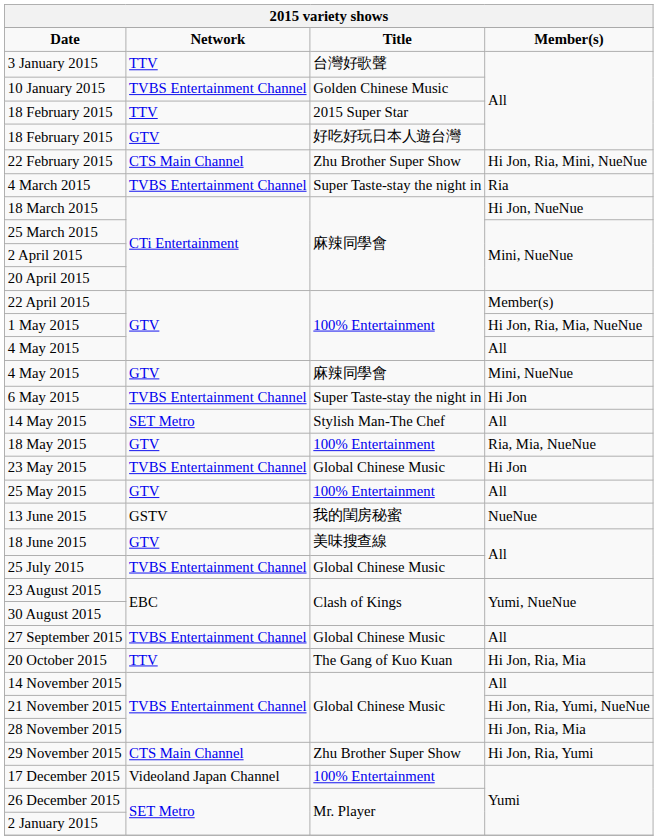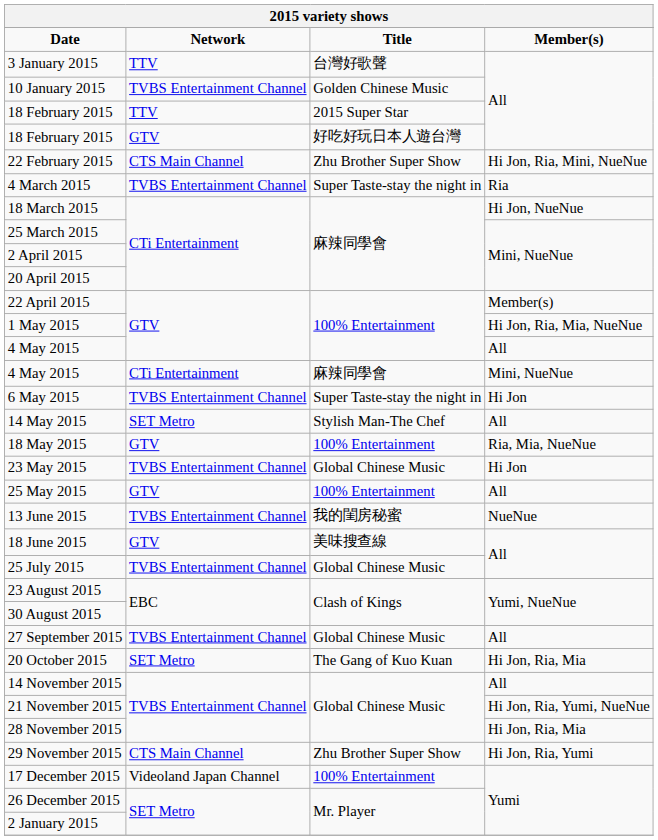 <table class="wikitable mw-collapsible mw-collapsed">
 <tr>
 <th colspan="5">2015 variety shows</th>
 </tr>
 <tr>
 </tr>
 <tr style="font-weight:bold; text-align:center;">
 <td>Date</td>
 <td>Network</td>
 <td>Title</td>
 <td>Member(s)</td>
 </tr>
 <tr>
 <td>3 January 2015</td>
 <td><a href='#'>TTV</a></td>
 <td>台灣好歌聲</td>
 <td rowspan="4">All</td>
 </tr>
 <tr>
 <td>10 January 2015</td>
 <td><a href='#'>TVBS Entertainment Channel</a></td>
 <td>Golden Chinese Music</td>
 </tr>
 <tr>
 <td>18 February 2015</td>
 <td><a href='#'>TTV</a></td>
 <td>2015 Super Star</td>
 </tr>
 <tr>
 <td>18 February 2015</td>
 <td><a href='#'>GTV</a></td>
 <td>好吃好玩日本人遊台灣</td>
 </tr>
 <tr>
 <td>22 February 2015</td>
 <td><a href='#'>CTS Main Channel</a></td>
 <td>Zhu Brother Super Show</td>
 <td>Hi Jon, Ria, Mini, NueNue</td>
 </tr>
 <tr>
 <td>4 March 2015</td>
 <td><a href='#'>TVBS Entertainment Channel</a></td>
 <td>Super Taste-stay the night in</td>
 <td>Ria</td>
 </tr>
 <tr>
 <td>18 March 2015</td>
 <td rowspan="4"><a href='#'>CTi Entertainment</a></td>
 <td rowspan="4">麻辣同學會</td>
 <td>Hi Jon, NueNue</td>
 </tr>
 <tr>
 <td>25 March 2015</td>
 <td rowspan="3">Mini, NueNue</td>
 </tr>
 <tr>
 <td>2 April 2015</td>
 </tr>
 <tr>
 <td>20 April 2015</td>
 </tr>
 <tr>
 <td>22 April 2015</td>
 <td rowspan="3"><a href='#'>GTV</a></td>
 <td rowspan="3"><a href='#'>100% Entertainment</a></td>
 <td>Member(s)</td>
 </tr>
 <tr>
 <td>1 May 2015</td>
 <td>Hi Jon, Ria, Mia, NueNue</td>
 </tr>
 <tr>
 <td>4 May 2015</td>
 <td>All</td>
 </tr>
 <tr>
 <td>4 May 2015</td>
-<td><a href='#'>GTV</a></td>
+<td><a href='#'>CTi Entertainment</a></td>
 <td>麻辣同學會</td>
 <td>Mini, NueNue</td>
 </tr>
 <tr>
 <td>6 May 2015</td>
 <td><a href='#'>TVBS Entertainment Channel</a></td>
 <td>Super Taste-stay the night in</td>
 <td>Hi Jon</td>
 </tr>
 <tr>
 <td>14 May 2015</td>
 <td><a href='#'>SET Metro</a></td>
 <td>Stylish Man-The Chef</td>
 <td>All</td>
 </tr>
 <tr>
 <td>18 May 2015</td>
 <td><a href='#'>GTV</a></td>
 <td><a href='#'>100% Entertainment</a></td>
 <td>Ria, Mia, NueNue</td>
 </tr>
 <tr>
 <td>23 May 2015</td>
 <td><a href='#'>TVBS Entertainment Channel</a></td>
 <td>Global Chinese Music</td>
 <td>Hi Jon</td>
 </tr>
 <tr>
 <td>25 May 2015</td>
 <td><a href='#'>GTV</a></td>
 <td><a href='#'>100% Entertainment</a></td>
 <td>All</td>
 </tr>
 <tr>
 <td>13 June 2015</td>
-<td>GSTV</td>
+<td><a href='#'>TVBS Entertainment Channel</a></td>
 <td>我的閨房秘蜜</td>
 <td>NueNue</td>
 </tr>
 <tr>
 <td>18 June 2015</td>
 <td><a href='#'>GTV</a></td>
 <td>美味搜查線</td>
 <td rowspan="2">All<br><small></small></td>
 </tr>
 <tr>
 <td>25 July 2015</td>
 <td><a href='#'>TVBS Entertainment Channel</a></td>
 <td>Global Chinese Music</td>
 </tr>
 <tr>
 <td>23 August 2015</td>
 <td rowspan="2">EBC</td>
 <td rowspan="2">Clash of Kings</td>
 <td rowspan="2">Yumi, NueNue</td>
 </tr>
 <tr>
 <td>30 August 2015</td>
 </tr>
 <tr>
 <td>27 September 2015</td>
 <td><a href='#'>TVBS Entertainment Channel</a></td>
 <td>Global Chinese Music</td>
 <td>All</td>
 </tr>
 <tr>
 <td>20 October 2015</td>
-<td><a href='#'>TTV</a></td>
+<td><a href='#'>SET Metro</a></td>
 <td>The Gang of Kuo Kuan</td>
 <td>Hi Jon, Ria, Mia</td>
 </tr>
 <tr>
 <td>14 November 2015</td>
 <td rowspan="3"><a href='#'>TVBS Entertainment Channel</a></td>
 <td rowspan="3">Global Chinese Music</td>
 <td>All</td>
 </tr>
 <tr>
 <td>21 November 2015</td>
 <td>Hi Jon, Ria, Yumi, NueNue</td>
 </tr>
 <tr>
 <td>28 November 2015</td>
 <td>Hi Jon, Ria, Mia</td>
 </tr>
 <tr>
 <td>29 November 2015</td>
 <td><a href='#'>CTS Main Channel</a></td>
 <td>Zhu Brother Super Show</td>
 <td>Hi Jon, Ria, Yumi</td>
 </tr>
 <tr>
 <td>17 December 2015</td>
 <td>Videoland Japan Channel</td>
 <td><a href='#'>100% Entertainment</a></td>
 <td rowspan="3">Yumi</td>
 </tr>
 <tr>
 <td>26 December 2015</td>
 <td rowspan="2"><a href='#'>SET Metro</a></td>
 <td rowspan="2">Mr. Player</td>
 </tr>
 <tr>
 <td>2 January 2015</td>
 </tr>
 <tr>
 </tr>
 </table>
